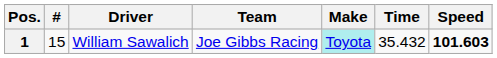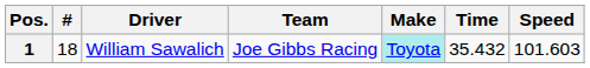 <table class="wikitable" style="font-size:95%">
 <tr>
 <th>Pos.</th>
 <th>#</th>
 <th>Driver</th>
 <th>Team</th>
 <th>Make</th>
 <th>Time</th>
 <th>Speed</th>
 </tr>
 <tr>
 <th>1</th>
-<td>15</td>
+<td>18</td>
 <td><a href='#'>William Sawalich</a></td>
 <td><a href='#'>Joe Gibbs Racing</a></td>
 <td style="background: paleturquoise;"><a href='#'>Toyota</a></td>
 <td>35.432</td>
-<td><strong>101.603</strong></td>
+<td>101.603</td>
 </tr>
 </table>
